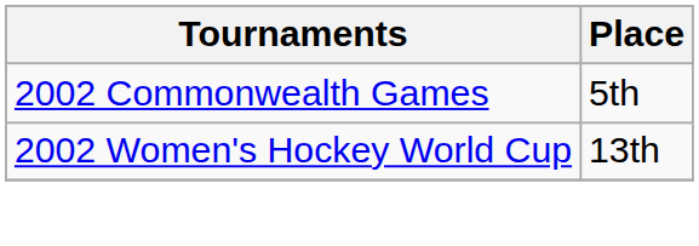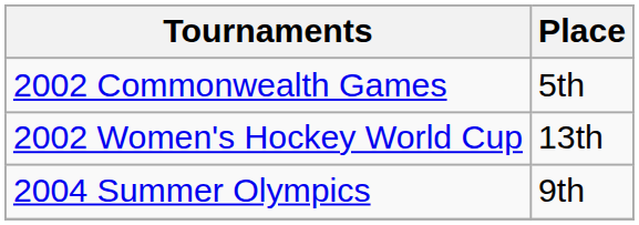 <table class="wikitable collapsible">
 <tr>
 <th>Tournaments</th>
 <th>Place</th>
 </tr>
 <tr>
 <td><a href='#'>2002 Commonwealth Games</a></td>
 <td>5th</td>
 </tr>
 <tr>
 <td><a href='#'>2002 Women's Hockey World Cup</a></td>
 <td>13th</td>
 </tr>
 <tr>
+<td><a href='#'>2004 Summer Olympics</a></td>
+<td>9th</td>
+</tr>
+<tr>
 </tr>
 </table>
